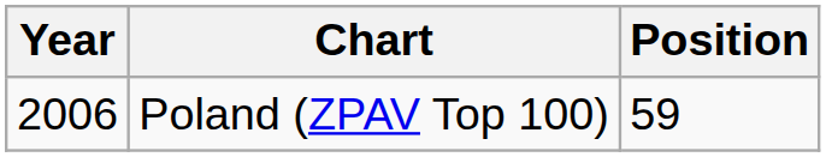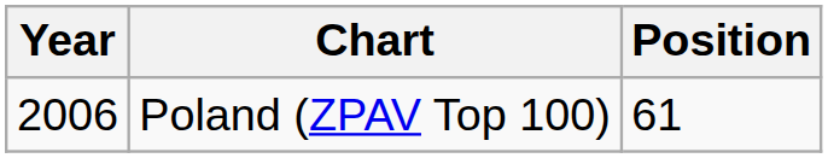 <table class="wikitable">
 <tr>
 <th>Year</th>
 <th>Chart</th>
 <th>Position</th>
 </tr>
 <tr>
 <td>2006</td>
 <td>Poland (<a href='#'>ZPAV</a> Top 100)</td>
-<td>59</td>
+<td>61</td>
 </tr>
 </table>
